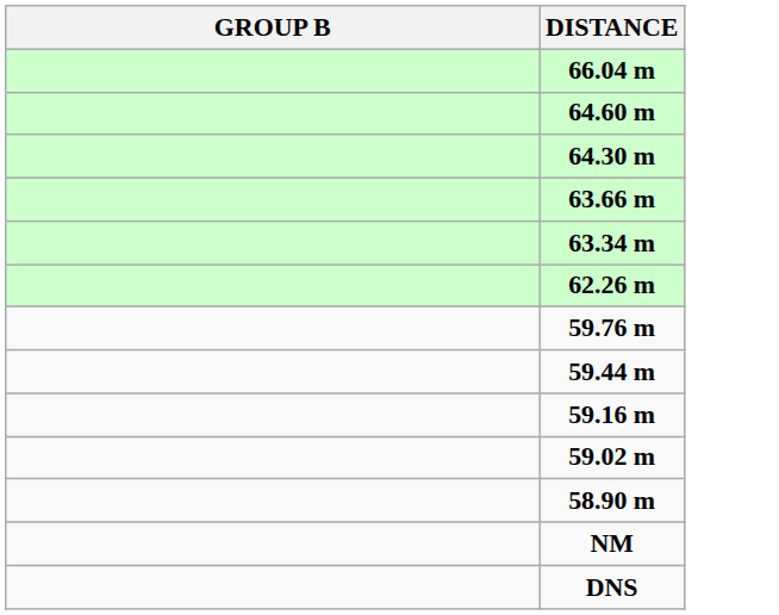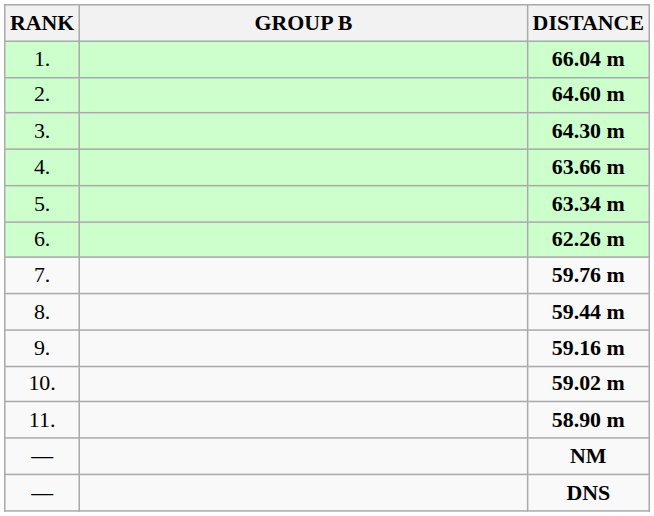 <table class="wikitable" style="border-collapse: collapse; font-size: 90%;">
 <tr>
+<th>RANK</th>
 <th style="width: 20em">GROUP B</th>
 <th style="width: 5em">DISTANCE</th>
 </tr>
 <tr style="background:#ccffcc;">
+<td align="center">1.</td>
 <td></td>
 <td align="center"><strong>66.04 m</strong></td>
 </tr>
 <tr style="background:#ccffcc;">
+<td align="center">2.</td>
 <td></td>
 <td align="center"><strong>64.60 m</strong></td>
 </tr>
 <tr style="background:#ccffcc;">
+<td align="center">3.</td>
 <td></td>
 <td align="center"><strong>64.30 m</strong></td>
 </tr>
 <tr style="background:#ccffcc;">
+<td align="center">4.</td>
 <td></td>
 <td align="center"><strong>63.66 m</strong></td>
 </tr>
 <tr style="background:#ccffcc;">
+<td align="center">5.</td>
 <td></td>
 <td align="center"><strong>63.34 m</strong></td>
 </tr>
 <tr style="background:#ccffcc;">
+<td align="center">6.</td>
 <td></td>
 <td align="center"><strong>62.26 m</strong></td>
 </tr>
 <tr>
+<td align="center">7.</td>
 <td></td>
 <td align="center"><strong>59.76 m</strong></td>
 </tr>
 <tr>
+<td align="center">8.</td>
 <td></td>
 <td align="center"><strong>59.44 m</strong></td>
 </tr>
 <tr>
+<td align="center">9.</td>
 <td></td>
 <td align="center"><strong>59.16 m</strong></td>
 </tr>
 <tr>
+<td align="center">10.</td>
 <td></td>
 <td align="center"><strong>59.02 m</strong></td>
 </tr>
 <tr>
+<td align="center">11.</td>
 <td></td>
 <td align="center"><strong>58.90 m</strong></td>
 </tr>
 <tr>
+<td align="center">—</td>
 <td></td>
 <td align="center"><strong>NM</strong></td>
 </tr>
 <tr>
+<td align="center">—</td>
 <td></td>
 <td align="center"><strong>DNS</strong></td>
 </tr>
 </table>
